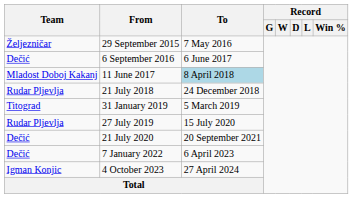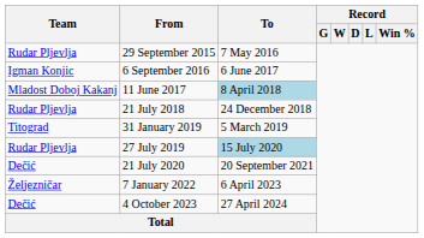 <table class="wikitable" tyle="text-align: center">
 <tr>
 <th rowspan="2">Team</th>
 <th rowspan="2">From</th>
 <th rowspan="2">To</th>
 <th colspan="5">Record</th>
 </tr>
 <tr>
 <th>G</th>
 <th>W</th>
 <th>D</th>
 <th>L</th>
 <th>Win %</th>
 </tr>
 <tr>
-<td align=left><a href='#'>Željezničar</a></td>
+<td align=left><a href='#'>Rudar Pljevlja</a></td>
 <td align=left>29 September 2015</td>
 <td align=left>7 May 2016<br></td>
 </tr>
 <tr>
-<td align="left"><a href='#'>Dečić</a></td>
+<td align=left><a href='#'>Igman Konjic</a></td>
 <td align="left">6 September 2016</td>
 <td align="left">6 June 2017<br></td>
 </tr>
 <tr>
 <td align=left><a href='#'>Mladost Doboj Kakanj</a></td>
 <td align=left>11 June 2017</td>
 <td align=left style="background: lightblue;">8 April 2018<br></td>
 </tr>
 <tr>
 <td align=left><a href='#'>Rudar Pljevlja</a></td>
 <td align=left>21 July 2018</td>
 <td align=left>24 December 2018<br></td>
 </tr>
 <tr>
 <td align=left><a href='#'>Titograd</a></td>
 <td align=left>31 January 2019</td>
 <td align=left>5 March 2019<br></td>
 </tr>
 <tr>
 <td align=left><a href='#'>Rudar Pljevlja</a></td>
 <td align=left>27 July 2019</td>
-<td align=left>15 July 2020<br></td>
+<td align=left style="background: lightblue;">15 July 2020<br></td>
 </tr>
 <tr>
 <td align="left"><a href='#'>Dečić</a></td>
 <td align="left">21 July 2020</td>
 <td align="left">20 September 2021<br></td>
 </tr>
 <tr>
-<td align="left"><a href='#'>Dečić</a></td>
+<td align=left><a href='#'>Željezničar</a></td>
 <td align=left>7 January 2022</td>
 <td align=left>6 April 2023<br></td>
 </tr>
 <tr>
-<td align=left><a href='#'>Igman Konjic</a></td>
+<td align="left"><a href='#'>Dečić</a></td>
 <td align=left>4 October 2023</td>
 <td align=left>27 April 2024<br></td>
 </tr>
 <tr>
 <th colspan="3">Total<br></th>
 </tr>
 </table>
